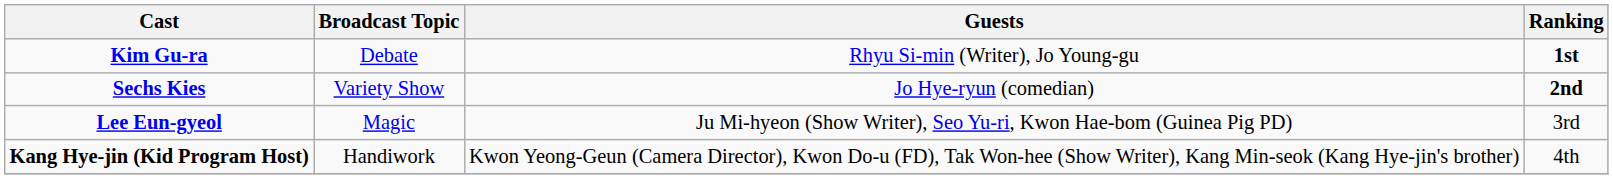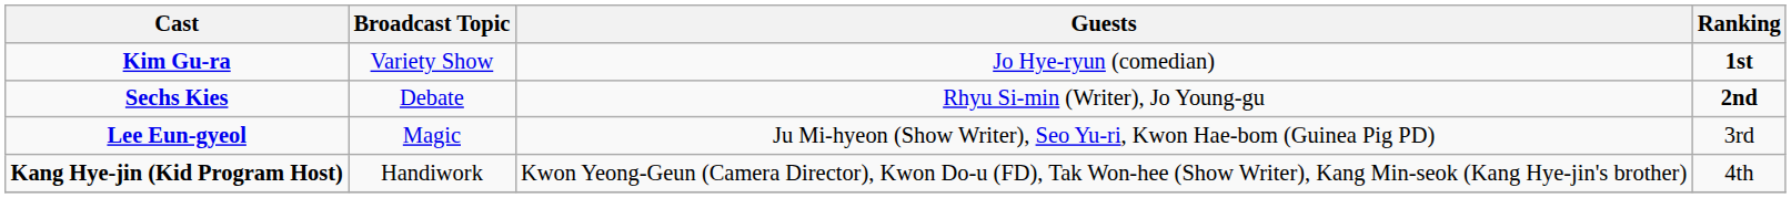 <table class="wikitable" style="font-size:90%;">
 <tr>
 <th>Cast</th>
 <th>Broadcast Topic</th>
 <th>Guests</th>
 <th>Ranking</th>
 </tr>
 <tr align="center">
 <td><strong><a href='#'>Kim Gu-ra</a></strong></td>
-<td><a href='#'>Debate</a></td>
-<td><a href='#'>Rhyu Si-min</a> (Writer), Jo Young-gu</td>
+<td><a href='#'>Variety Show</a></td>
+<td><a href='#'>Jo Hye-ryun</a> (comedian)</td>
 <td><strong>1st</strong></td>
 </tr>
 <tr align="center">
 <td><strong><a href='#'>Sechs Kies</a></strong></td>
-<td><a href='#'>Variety Show</a></td>
-<td><a href='#'>Jo Hye-ryun</a> (comedian)</td>
+<td><a href='#'>Debate</a></td>
+<td><a href='#'>Rhyu Si-min</a> (Writer), Jo Young-gu</td>
 <td><strong>2nd</strong></td>
 </tr>
 <tr align="center">
 <td><strong><a href='#'>Lee Eun-gyeol</a></strong></td>
 <td><a href='#'>Magic</a></td>
 <td>Ju Mi-hyeon (Show Writer), <a href='#'>Seo Yu-ri</a>, Kwon Hae-bom (Guinea Pig PD)</td>
 <td>3rd</td>
 </tr>
 <tr align="center">
 <td><strong>Kang Hye-jin (Kid Program Host)</strong></td>
 <td>Handiwork</td>
 <td>Kwon Yeong-Geun (Camera Director), Kwon Do-u (FD), Tak Won-hee (Show Writer), Kang Min-seok (Kang Hye-jin's brother)</td>
 <td>4th</td>
 </tr>
 <tr>
 </tr>
 </table>
